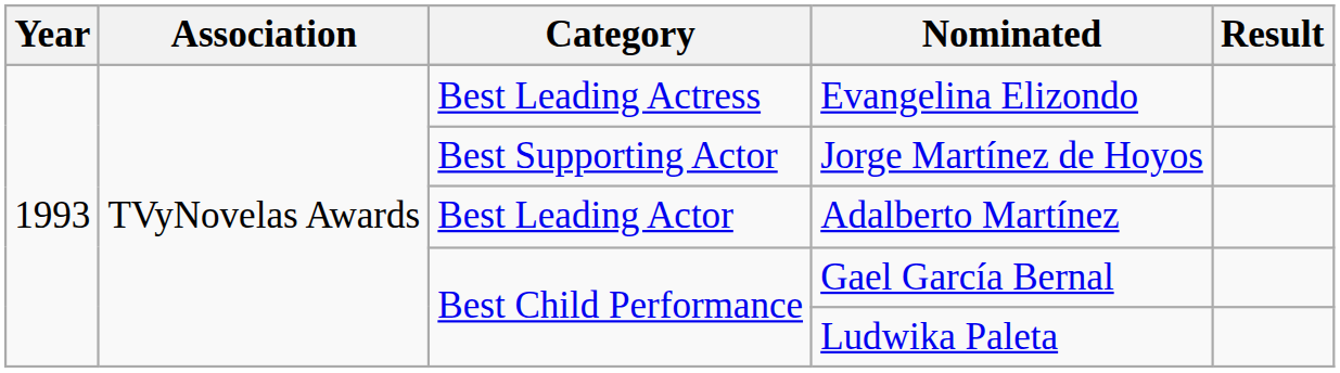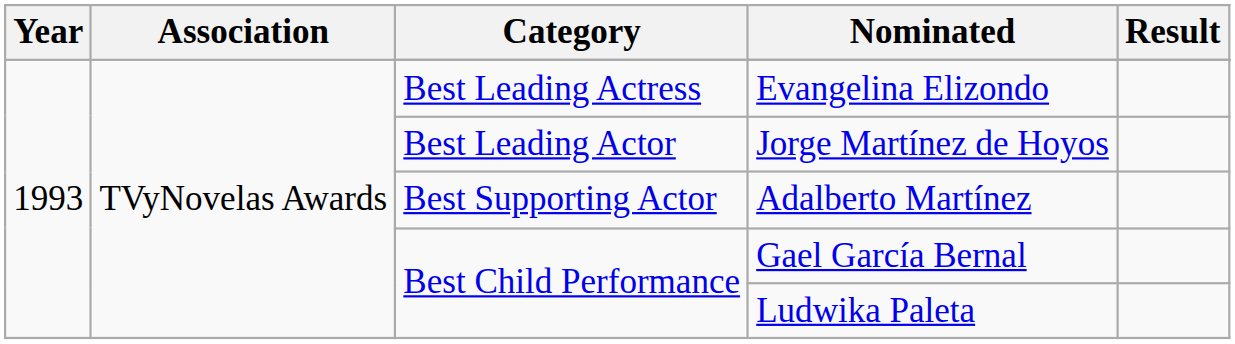 <table class="wikitable sortable">
 <tr>
 <th>Year</th>
 <th>Association</th>
 <th>Category</th>
 <th>Nominated</th>
 <th>Result</th>
 </tr>
 <tr>
 <td rowspan=6>1993</td>
 <td rowspan=6>TVyNovelas Awards</td>
 </tr>
 <tr>
 <td rowspan=1><a href='#'>Best Leading Actress</a></td>
 <td><a href='#'>Evangelina Elizondo</a></td>
 <td></td>
 </tr>
 <tr>
-<td rowspan=1><a href='#'>Best Supporting Actor</a></td>
+<td rowspan=1><a href='#'>Best Leading Actor</a></td>
 <td><a href='#'>Jorge Martínez de Hoyos</a></td>
 <td></td>
 </tr>
 <tr>
-<td rowspan=1><a href='#'>Best Leading Actor</a></td>
+<td rowspan=1><a href='#'>Best Supporting Actor</a></td>
 <td><a href='#'>Adalberto Martínez</a></td>
 <td></td>
 </tr>
 <tr>
 <td rowspan=2><a href='#'>Best Child Performance</a></td>
 <td><a href='#'>Gael García Bernal</a></td>
 <td></td>
 </tr>
 <tr>
 <td><a href='#'>Ludwika Paleta</a></td>
 <td></td>
 </tr>
 </table>
